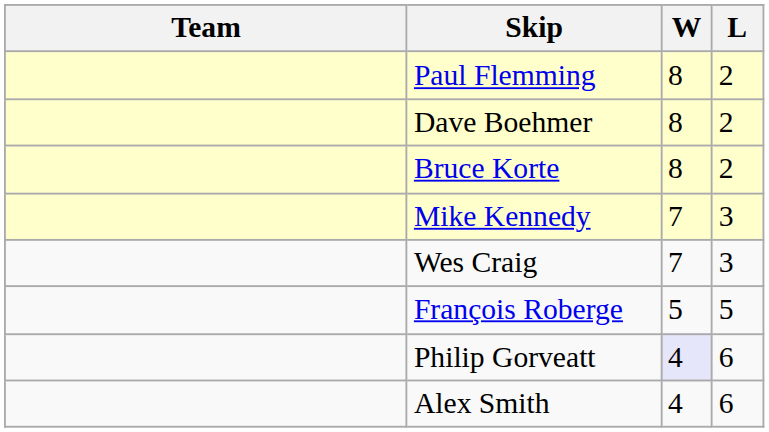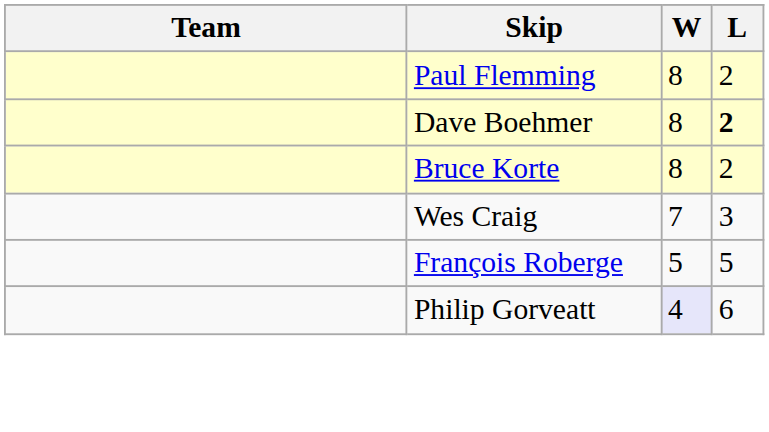 <table class="wikitable">
 <tr>
 <th width=210>Team</th>
 <th width=130>Skip</th>
 <th width=20>W</th>
 <th width=20>L</th>
 </tr>
 <tr bgcolor=#ffffcc>
 <td></td>
 <td><a href='#'>Paul Flemming</a></td>
 <td>8</td>
 <td>2</td>
 </tr>
 <tr bgcolor=#ffffcc>
 <td></td>
 <td>Dave Boehmer</td>
 <td>8</td>
-<td>2</td>
+<td><strong>2</strong></td>
 </tr>
 <tr bgcolor=#ffffcc>
 <td></td>
 <td><a href='#'>Bruce Korte</a></td>
 <td>8</td>
 <td>2</td>
-</tr>
-<tr bgcolor=#ffffcc>
-<td></td>
-<td><a href='#'>Mike Kennedy</a></td>
-<td>7</td>
-<td>3</td>
 </tr>
 <tr>
 <td></td>
 <td>Wes Craig</td>
 <td>7</td>
 <td>3</td>
 </tr>
 <tr>
 <td></td>
 <td><a href='#'>François Roberge</a></td>
 <td>5</td>
 <td>5</td>
 </tr>
 <tr>
 <td></td>
 <td>Philip Gorveatt</td>
 <td style="background: lavender;">4</td>
 <td>6</td>
 </tr>
-<tr>
-<td></td>
-<td>Alex Smith</td>
-<td>4</td>
-<td>6</td>
-</tr>
 </table>
